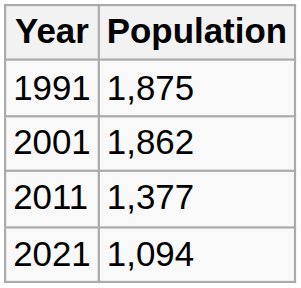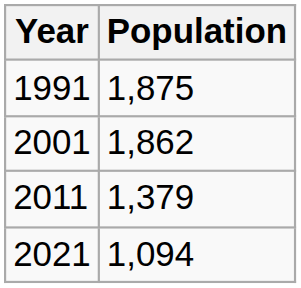 <table class=wikitable>
 <tr>
 <th>Year</th>
 <th>Population</th>
 </tr>
 <tr>
 <td>1991</td>
 <td>1,875</td>
 </tr>
 <tr>
 <td>2001</td>
 <td>1,862</td>
 </tr>
 <tr>
 <td>2011</td>
-<td>1,377</td>
+<td>1,379</td>
 </tr>
 <tr>
 <td>2021</td>
 <td>1,094</td>
 </tr>
 </table>
